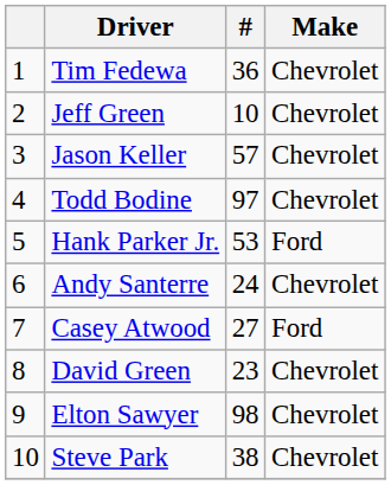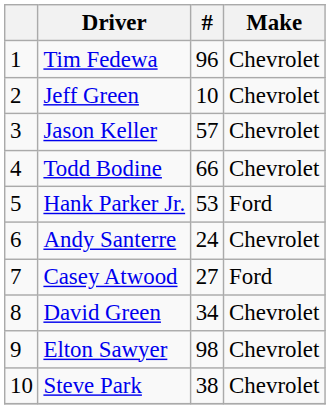 <table class="wikitable sortable">
 <tr>
 <th></th>
 <th>Driver</th>
 <th>#</th>
 <th>Make</th>
 </tr>
 <tr>
 <td>1</td>
 <td><a href='#'>Tim Fedewa</a></td>
-<td>36</td>
+<td>96</td>
 <td>Chevrolet</td>
 </tr>
 <tr>
 <td>2</td>
 <td><a href='#'>Jeff Green</a></td>
 <td>10</td>
 <td>Chevrolet</td>
 </tr>
 <tr>
 <td>3</td>
 <td><a href='#'>Jason Keller</a></td>
 <td>57</td>
 <td>Chevrolet</td>
 </tr>
 <tr>
 <td>4</td>
 <td><a href='#'>Todd Bodine</a></td>
-<td>97</td>
+<td>66</td>
 <td>Chevrolet</td>
 </tr>
 <tr>
 <td>5</td>
 <td><a href='#'>Hank Parker Jr.</a></td>
 <td>53</td>
 <td>Ford</td>
 </tr>
 <tr>
 <td>6</td>
 <td><a href='#'>Andy Santerre</a></td>
 <td>24</td>
 <td>Chevrolet</td>
 </tr>
 <tr>
 <td>7</td>
 <td><a href='#'>Casey Atwood</a></td>
 <td>27</td>
 <td>Ford</td>
 </tr>
 <tr>
 <td>8</td>
 <td><a href='#'>David Green</a></td>
-<td>23</td>
+<td>34</td>
 <td>Chevrolet</td>
 </tr>
 <tr>
 <td>9</td>
 <td><a href='#'>Elton Sawyer</a></td>
 <td>98</td>
 <td>Chevrolet</td>
 </tr>
 <tr>
 <td>10</td>
 <td><a href='#'>Steve Park</a></td>
 <td>38</td>
 <td>Chevrolet</td>
 </tr>
 <tr>
 </tr>
 </table>
